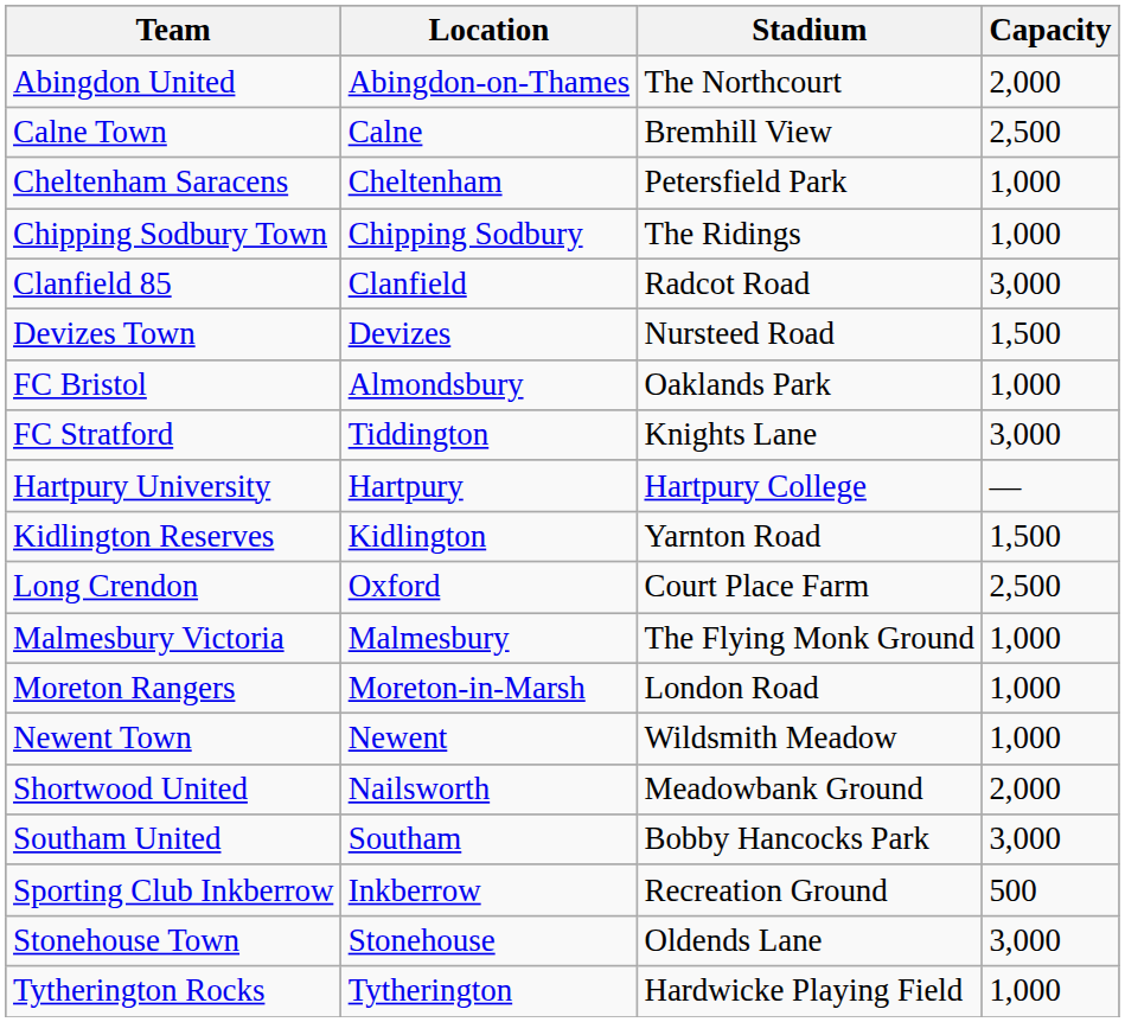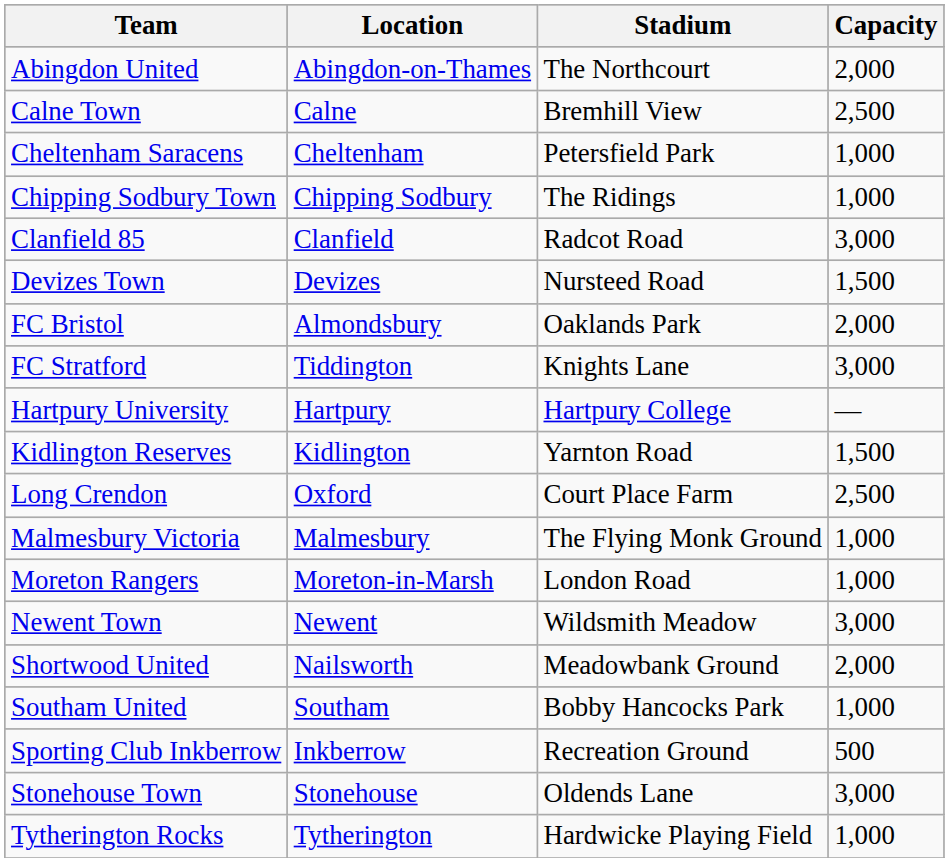 <table class="wikitable sortable defaultleft col4center">
 <tr>
 <th>Team</th>
 <th>Location</th>
 <th>Stadium</th>
 <th>Capacity</th>
 </tr>
 <tr>
 <td><a href='#'>Abingdon United</a></td>
 <td><a href='#'>Abingdon-on-Thames</a></td>
 <td>The Northcourt</td>
 <td>2,000</td>
 </tr>
 <tr>
 <td><a href='#'>Calne Town</a></td>
 <td><a href='#'>Calne</a></td>
 <td>Bremhill View</td>
 <td>2,500</td>
 </tr>
 <tr>
 <td><a href='#'>Cheltenham Saracens</a></td>
 <td><a href='#'>Cheltenham</a></td>
 <td>Petersfield Park</td>
 <td>1,000</td>
 </tr>
 <tr>
 <td><a href='#'>Chipping Sodbury Town</a></td>
 <td><a href='#'>Chipping Sodbury</a></td>
 <td>The Ridings</td>
 <td>1,000</td>
 </tr>
 <tr>
 <td><a href='#'>Clanfield 85</a></td>
 <td><a href='#'>Clanfield</a></td>
 <td>Radcot Road</td>
 <td>3,000</td>
 </tr>
 <tr>
 <td><a href='#'>Devizes Town</a></td>
 <td><a href='#'>Devizes</a></td>
 <td>Nursteed Road</td>
 <td>1,500</td>
 </tr>
 <tr>
 <td><a href='#'>FC Bristol</a></td>
 <td><a href='#'>Almondsbury</a></td>
 <td>Oaklands Park</td>
-<td>1,000</td>
+<td>2,000</td>
 </tr>
 <tr>
 <td><a href='#'>FC Stratford</a></td>
 <td><a href='#'>Tiddington</a></td>
 <td>Knights Lane</td>
 <td>3,000</td>
 </tr>
 <tr>
 <td><a href='#'>Hartpury University</a></td>
 <td><a href='#'>Hartpury</a></td>
 <td><a href='#'>Hartpury College</a></td>
 <td>—</td>
 </tr>
 <tr>
 <td><a href='#'>Kidlington Reserves</a></td>
 <td><a href='#'>Kidlington</a></td>
 <td>Yarnton Road</td>
 <td>1,500</td>
 </tr>
 <tr>
 <td><a href='#'>Long Crendon</a></td>
 <td><a href='#'>Oxford</a> </td>
 <td>Court Place Farm</td>
 <td>2,500</td>
 </tr>
 <tr>
 <td><a href='#'>Malmesbury Victoria</a></td>
 <td><a href='#'>Malmesbury</a></td>
 <td>The Flying Monk Ground</td>
 <td>1,000</td>
 </tr>
 <tr>
 <td><a href='#'>Moreton Rangers</a></td>
 <td><a href='#'>Moreton-in-Marsh</a></td>
 <td>London Road</td>
 <td>1,000</td>
 </tr>
 <tr>
 <td><a href='#'>Newent Town</a></td>
 <td><a href='#'>Newent</a></td>
 <td>Wildsmith Meadow</td>
-<td>1,000</td>
+<td>3,000</td>
 </tr>
 <tr>
 <td><a href='#'>Shortwood United</a></td>
 <td><a href='#'>Nailsworth</a></td>
 <td>Meadowbank Ground</td>
 <td>2,000</td>
 </tr>
 <tr>
 <td><a href='#'>Southam United</a></td>
 <td><a href='#'>Southam</a></td>
 <td>Bobby Hancocks Park</td>
-<td>3,000</td>
+<td>1,000</td>
 </tr>
 <tr>
 <td><a href='#'>Sporting Club Inkberrow</a></td>
 <td><a href='#'>Inkberrow</a></td>
 <td>Recreation Ground</td>
 <td>500</td>
 </tr>
 <tr>
 <td><a href='#'>Stonehouse Town</a></td>
 <td><a href='#'>Stonehouse</a></td>
 <td>Oldends Lane</td>
 <td>3,000</td>
 </tr>
 <tr>
 <td><a href='#'>Tytherington Rocks</a></td>
 <td><a href='#'>Tytherington</a></td>
 <td>Hardwicke Playing Field</td>
 <td>1,000</td>
 </tr>
 <tr>
 </tr>
 </table>
